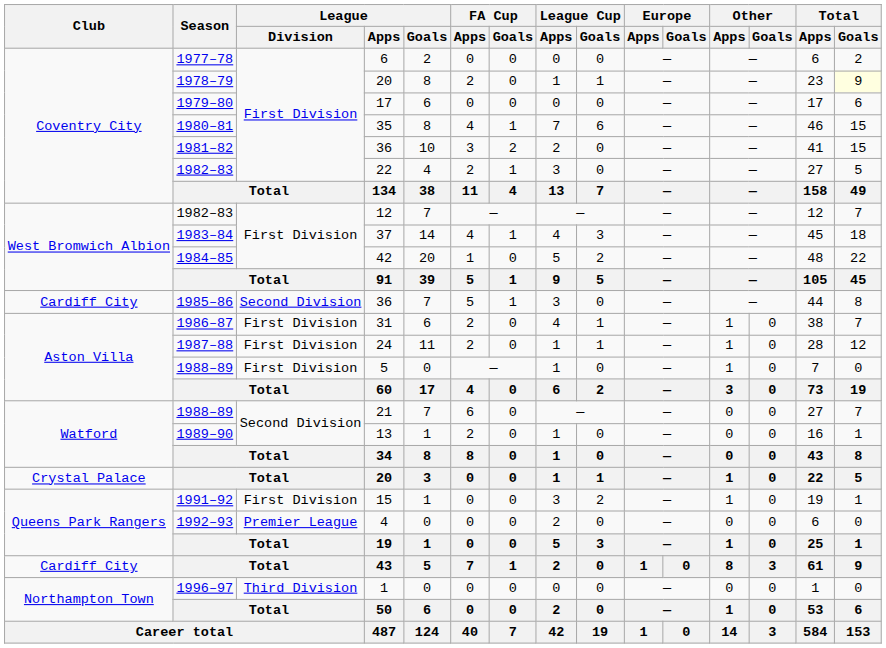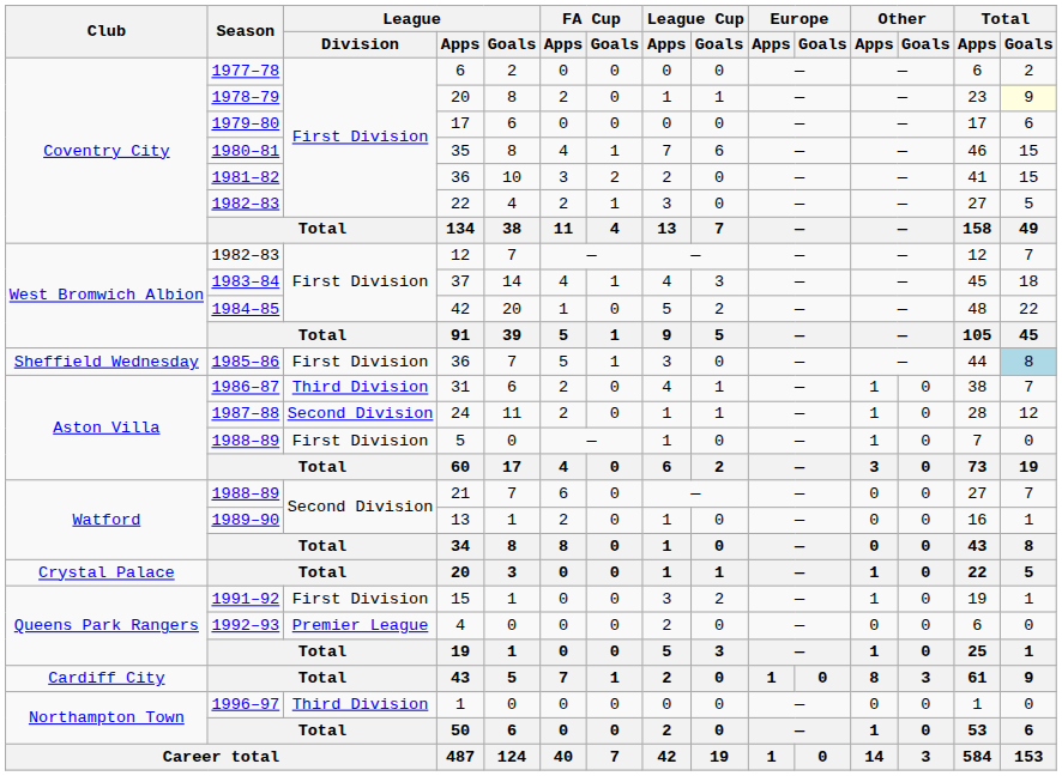 <table class="wikitable" style="text-align: center;">
 <tr>
 <th rowspan="2">Club</th>
 <th rowspan="2">Season</th>
 <th colspan="3">League</th>
 <th colspan="2">FA Cup</th>
 <th colspan="2">League Cup</th>
 <th colspan="2">Europe</th>
 <th colspan="2">Other</th>
 <th colspan="2">Total</th>
 </tr>
 <tr>
 <th>Division</th>
 <th>Apps</th>
 <th>Goals</th>
 <th>Apps</th>
 <th>Goals</th>
 <th>Apps</th>
 <th>Goals</th>
 <th>Apps</th>
 <th>Goals</th>
 <th>Apps</th>
 <th>Goals</th>
 <th>Apps</th>
 <th>Goals</th>
 </tr>
 <tr>
 <td rowspan="7"><a href='#'>Coventry City</a></td>
 <td><a href='#'>1977–78</a></td>
 <td rowspan="6"><a href='#'>First Division</a></td>
 <td>6</td>
 <td>2</td>
 <td>0</td>
 <td>0</td>
 <td>0</td>
 <td>0</td>
 <td colspan="2">—</td>
 <td colspan="2">—</td>
 <td>6</td>
 <td>2</td>
 </tr>
 <tr>
 <td><a href='#'>1978–79</a></td>
 <td>20</td>
 <td>8</td>
 <td>2</td>
 <td>0</td>
 <td>1</td>
 <td>1</td>
 <td colspan="2">—</td>
 <td colspan="2">—</td>
 <td>23</td>
 <td style="background: lightyellow;">9</td>
 </tr>
 <tr>
 <td><a href='#'>1979–80</a></td>
 <td>17</td>
 <td>6</td>
 <td>0</td>
 <td>0</td>
 <td>0</td>
 <td>0</td>
 <td colspan="2">—</td>
 <td colspan="2">—</td>
 <td>17</td>
 <td>6</td>
 </tr>
 <tr>
 <td><a href='#'>1980–81</a></td>
 <td>35</td>
 <td>8</td>
 <td>4</td>
 <td>1</td>
 <td>7</td>
 <td>6</td>
 <td colspan="2">—</td>
 <td colspan="2">—</td>
 <td>46</td>
 <td>15</td>
 </tr>
 <tr>
 <td><a href='#'>1981–82</a></td>
 <td>36</td>
 <td>10</td>
 <td>3</td>
 <td>2</td>
 <td>2</td>
 <td>0</td>
 <td colspan="2">—</td>
 <td colspan="2">—</td>
 <td>41</td>
 <td>15</td>
 </tr>
 <tr>
 <td><a href='#'>1982–83</a></td>
 <td>22</td>
 <td>4</td>
 <td>2</td>
 <td>1</td>
 <td>3</td>
 <td>0</td>
 <td colspan="2">—</td>
 <td colspan="2">—</td>
 <td>27</td>
 <td>5</td>
 </tr>
 <tr>
 <th colspan="2">Total</th>
 <th>134</th>
 <th>38</th>
 <th>11</th>
 <th>4</th>
 <th>13</th>
 <th>7</th>
 <th colspan="2">—</th>
 <th colspan="2">—</th>
 <th>158</th>
 <th>49</th>
 </tr>
 <tr>
 <td rowspan="4"><a href='#'>West Bromwich Albion</a></td>
 <td>1982–83</td>
 <td rowspan="3">First Division</td>
 <td>12</td>
 <td>7</td>
 <td colspan="2">—</td>
 <td colspan="2">—</td>
 <td colspan="2">—</td>
 <td colspan="2">—</td>
 <td>12</td>
 <td>7</td>
 </tr>
 <tr>
 <td><a href='#'>1983–84</a></td>
 <td>37</td>
 <td>14</td>
 <td>4</td>
 <td>1</td>
 <td>4</td>
 <td>3</td>
 <td colspan="2">—</td>
 <td colspan="2">—</td>
 <td>45</td>
 <td>18</td>
 </tr>
 <tr>
 <td><a href='#'>1984–85</a></td>
 <td>42</td>
 <td>20</td>
 <td>1</td>
 <td>0</td>
 <td>5</td>
 <td>2</td>
 <td colspan="2">—</td>
 <td colspan="2">—</td>
 <td>48</td>
 <td>22</td>
 </tr>
 <tr>
 <th colspan="2">Total</th>
 <th>91</th>
 <th>39</th>
 <th>5</th>
 <th>1</th>
 <th>9</th>
 <th>5</th>
 <th colspan="2">—</th>
 <th colspan="2">—</th>
 <th>105</th>
 <th>45</th>
 </tr>
 <tr>
-<td><a href='#'>Cardiff City</a></td>
+<td><a href='#'>Sheffield Wednesday</a></td>
 <td><a href='#'>1985–86</a></td>
-<td><a href='#'>Second Division</a></td>
+<td>First Division</td>
 <td>36</td>
 <td>7</td>
 <td>5</td>
 <td>1</td>
 <td>3</td>
 <td>0</td>
 <td colspan="2">—</td>
 <td colspan="2">—</td>
 <td>44</td>
-<td>8</td>
+<td style="background: lightblue;">8</td>
 </tr>
 <tr>
 <td rowspan="4"><a href='#'>Aston Villa</a></td>
 <td><a href='#'>1986–87</a></td>
-<td>First Division</td>
+<td><a href='#'>Third Division</a></td>
 <td>31</td>
 <td>6</td>
 <td>2</td>
 <td>0</td>
 <td>4</td>
 <td>1</td>
 <td colspan="2">—</td>
 <td>1</td>
 <td>0</td>
 <td>38</td>
 <td>7</td>
 </tr>
 <tr>
 <td><a href='#'>1987–88</a></td>
-<td>First Division</td>
+<td><a href='#'>Second Division</a></td>
 <td>24</td>
 <td>11</td>
 <td>2</td>
 <td>0</td>
 <td>1</td>
 <td>1</td>
 <td colspan="2">—</td>
 <td>1</td>
 <td>0</td>
 <td>28</td>
 <td>12</td>
 </tr>
 <tr>
 <td><a href='#'>1988–89</a></td>
 <td>First Division</td>
 <td>5</td>
 <td>0</td>
 <td colspan="2">—</td>
 <td>1</td>
 <td>0</td>
 <td colspan="2">—</td>
 <td>1</td>
 <td>0</td>
 <td>7</td>
 <td>0</td>
 </tr>
 <tr>
 <th colspan="2">Total</th>
 <th>60</th>
 <th>17</th>
 <th>4</th>
 <th>0</th>
 <th>6</th>
 <th>2</th>
 <th colspan="2">—</th>
 <th>3</th>
 <th>0</th>
 <th>73</th>
 <th>19</th>
 </tr>
 <tr>
 <td rowspan="3"><a href='#'>Watford</a></td>
 <td><a href='#'>1988–89</a></td>
 <td rowspan="2">Second Division</td>
 <td>21</td>
 <td>7</td>
 <td>6</td>
 <td>0</td>
 <td colspan="2">—</td>
 <td colspan="2">—</td>
 <td>0</td>
 <td>0</td>
 <td>27</td>
 <td>7</td>
 </tr>
 <tr>
 <td><a href='#'>1989–90</a></td>
 <td>13</td>
 <td>1</td>
 <td>2</td>
 <td>0</td>
 <td>1</td>
 <td>0</td>
 <td colspan="2">—</td>
 <td>0</td>
 <td>0</td>
 <td>16</td>
 <td>1</td>
 </tr>
 <tr>
 <th colspan="2">Total</th>
 <th>34</th>
 <th>8</th>
 <th>8</th>
 <th>0</th>
 <th>1</th>
 <th>0</th>
 <th colspan="2">—</th>
 <th>0</th>
 <th>0</th>
 <th>43</th>
 <th>8</th>
 </tr>
 <tr>
 <td><a href='#'>Crystal Palace</a></td>
 <th colspan="2">Total</th>
 <th>20</th>
 <th>3</th>
 <th>0</th>
 <th>0</th>
 <th>1</th>
 <th>1</th>
 <th colspan="2">—</th>
 <th>1</th>
 <th>0</th>
 <th>22</th>
 <th>5</th>
 </tr>
 <tr>
 <td rowspan="3"><a href='#'>Queens Park Rangers</a></td>
 <td><a href='#'>1991–92</a></td>
 <td>First Division</td>
 <td>15</td>
 <td>1</td>
 <td>0</td>
 <td>0</td>
 <td>3</td>
 <td>2</td>
 <td colspan="2">—</td>
 <td>1</td>
 <td>0</td>
 <td>19</td>
 <td>1</td>
 </tr>
 <tr>
 <td><a href='#'>1992–93</a></td>
 <td><a href='#'>Premier League</a></td>
 <td>4</td>
 <td>0</td>
 <td>0</td>
 <td>0</td>
 <td>2</td>
 <td>0</td>
 <td colspan="2">—</td>
 <td>0</td>
 <td>0</td>
 <td>6</td>
 <td>0</td>
 </tr>
 <tr>
 <th colspan="2">Total</th>
 <th>19</th>
 <th>1</th>
 <th>0</th>
 <th>0</th>
 <th>5</th>
 <th>3</th>
 <th colspan="2">—</th>
 <th>1</th>
 <th>0</th>
 <th>25</th>
 <th>1</th>
 </tr>
 <tr>
 <td><a href='#'>Cardiff City</a></td>
 <th colspan="2">Total</th>
 <th>43</th>
 <th>5</th>
 <th>7</th>
 <th>1</th>
 <th>2</th>
 <th>0</th>
 <th>1</th>
 <th>0</th>
 <th>8</th>
 <th>3</th>
 <th>61</th>
 <th>9</th>
 </tr>
 <tr>
 <td rowspan="2"><a href='#'>Northampton Town</a></td>
 <td><a href='#'>1996–97</a></td>
 <td><a href='#'>Third Division</a></td>
 <td>1</td>
 <td>0</td>
 <td>0</td>
 <td>0</td>
 <td>0</td>
 <td>0</td>
 <td colspan="2">—</td>
 <td>0</td>
 <td>0</td>
 <td>1</td>
 <td>0</td>
 </tr>
 <tr>
 <th colspan="2">Total</th>
 <th>50</th>
 <th>6</th>
 <th>0</th>
 <th>0</th>
 <th>2</th>
 <th>0</th>
 <th colspan="2">—</th>
 <th>1</th>
 <th>0</th>
 <th>53</th>
 <th>6</th>
 </tr>
 <tr>
 <th colspan="3">Career total</th>
 <th>487</th>
 <th>124</th>
 <th>40</th>
 <th>7</th>
 <th>42</th>
 <th>19</th>
 <th>1</th>
 <th>0</th>
 <th>14</th>
 <th>3</th>
 <th>584</th>
 <th>153</th>
 </tr>
 </table>
